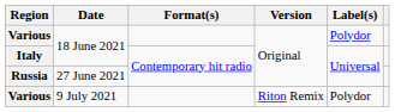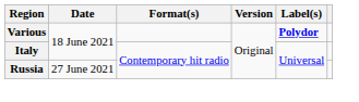 <table class="wikitable plainrowheaders">
 <tr>
 <th scope="col">Region</th>
 <th scope="col">Date</th>
 <th scope="col">Format(s)</th>
 <th scope="col">Version</th>
 <th scope="col">Label(s)</th>
 <th scope="col"></th>
 </tr>
 <tr>
 <th scope="row">Various</th>
 <td rowspan="2">18 June 2021</td>
 <td></td>
 <td rowspan="3">Original</td>
-<td><a href='#'>Polydor</a></td>
+<td><strong><a href='#'>Polydor</a></strong></td>
 <td style="text-align:center;"></td>
 </tr>
 <tr>
 <th scope="row">Italy</th>
 <td rowspan="2"><a href='#'>Contemporary hit radio</a></td>
 <td rowspan="2"><a href='#'>Universal</a></td>
 <td style="text-align:center;"></td>
 </tr>
 <tr>
 <th scope="row">Russia</th>
 <td>27 June 2021</td>
 <td style="text-align:center;"></td>
 </tr>
-<tr>
-<th scope="row">Various</th>
-<td>9 July 2021</td>
-<td></td>
-<td><a href='#'>Riton</a> Remix</td>
-<td>Polydor</td>
-<td style="text-align:center;"></td>
-</tr>
 </table>
